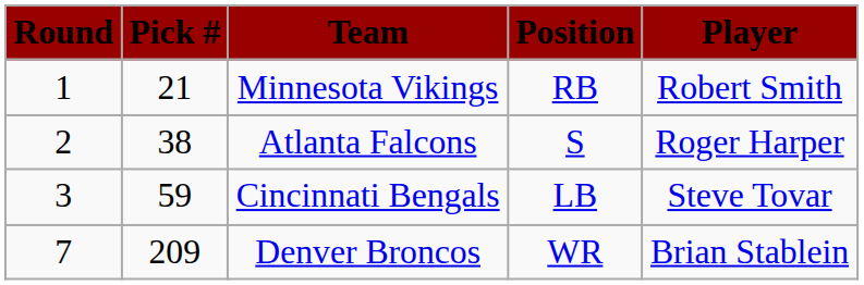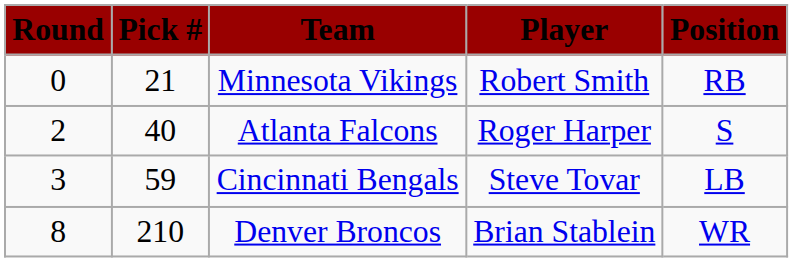 <table class="wikitable" style="text-align:center">
 <tr style="background:#900;">
 <td><strong><span>Round</span></strong></td>
 <td><strong><span>Pick #</span></strong></td>
 <td><strong><span>Team</span></strong></td>
+<td><strong><span>Player</span></strong></td>
 <td><strong><span>Position</span></strong></td>
-<td><strong><span>Player</span></strong></td>
 </tr>
 <tr>
-<td>1</td>
+<td>0</td>
 <td align=center>21</td>
 <td><a href='#'>Minnesota Vikings</a></td>
+<td><a href='#'>Robert Smith</a></td>
 <td><a href='#'>RB</a></td>
-<td><a href='#'>Robert Smith</a></td>
 </tr>
 <tr>
 <td>2</td>
-<td align=center>38</td>
+<td align=center>40</td>
 <td><a href='#'>Atlanta Falcons</a></td>
+<td><a href='#'>Roger Harper</a></td>
 <td><a href='#'>S</a></td>
-<td><a href='#'>Roger Harper</a></td>
 </tr>
 <tr>
 <td>3</td>
 <td align=center>59</td>
 <td><a href='#'>Cincinnati Bengals</a></td>
+<td><a href='#'>Steve Tovar</a></td>
 <td><a href='#'>LB</a></td>
-<td><a href='#'>Steve Tovar</a></td>
 </tr>
 <tr>
-<td>7</td>
-<td align=center>209</td>
+<td>8</td>
+<td align=center>210</td>
 <td><a href='#'>Denver Broncos</a></td>
+<td><a href='#'>Brian Stablein</a></td>
 <td><a href='#'>WR</a></td>
-<td><a href='#'>Brian Stablein</a></td>
 </tr>
 </table>
